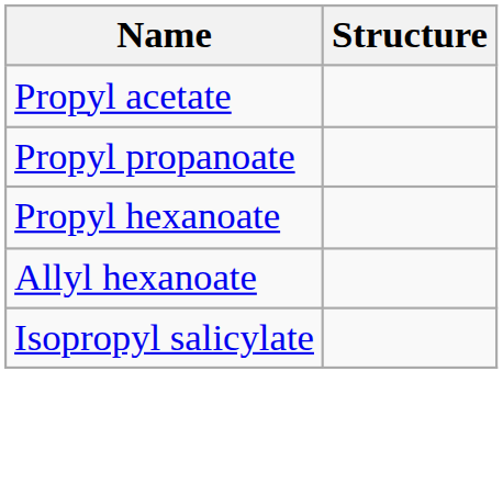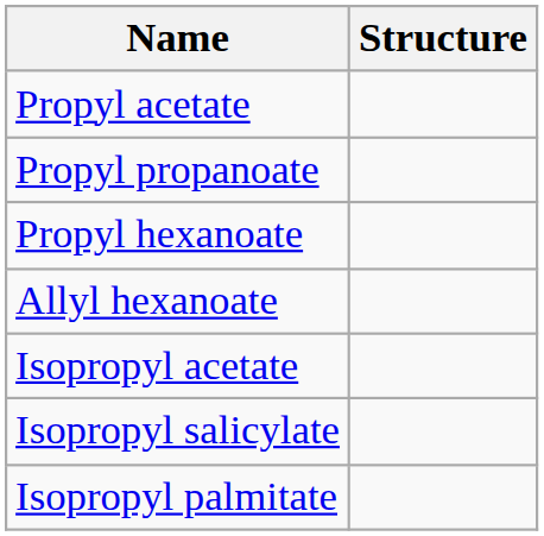 <table class="wikitable skin-invert-image">
 <tr>
 <th>Name</th>
 <th>Structure</th>
 </tr>
 <tr>
 <td><a href='#'>Propyl acetate</a></td>
 <td></td>
 </tr>
 <tr>
 <td><a href='#'>Propyl propanoate</a></td>
 <td></td>
 </tr>
 <tr>
 <td><a href='#'>Propyl hexanoate</a></td>
 <td></td>
 </tr>
 <tr>
 <td><a href='#'>Allyl hexanoate</a></td>
 <td></td>
 </tr>
 <tr>
+<td><a href='#'>Isopropyl acetate</a></td>
+<td></td>
+</tr>
+<tr>
 <td><a href='#'>Isopropyl salicylate</a></td>
 <td></td>
 </tr>
+<tr>
+<td><a href='#'>Isopropyl palmitate</a></td>
+<td></td>
+</tr>
 </table>
